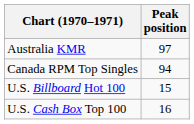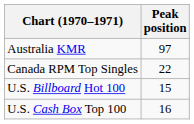 <table class="wikitable sortable">
 <tr>
 <th align="left">Chart (1970–1971)</th>
 <th align="left">Peak<br>position</th>
 </tr>
 <tr>
 <td align="left">Australia <a href='#'>KMR</a></td>
 <td style="text-align:center;">97</td>
 </tr>
 <tr>
 <td align="left">Canada RPM Top Singles</td>
-<td style="text-align:center;">94</td>
+<td style="text-align:center;">22</td>
 </tr>
 <tr>
 <td align="left">U.S. <em><a href='#'>Billboard</a></em> <a href='#'>Hot 100</a></td>
 <td style="text-align:center;">15</td>
 </tr>
 <tr>
 <td align="left">U.S. <em><a href='#'>Cash Box</a></em> Top 100</td>
 <td style="text-align:center;">16</td>
 </tr>
 </table>
